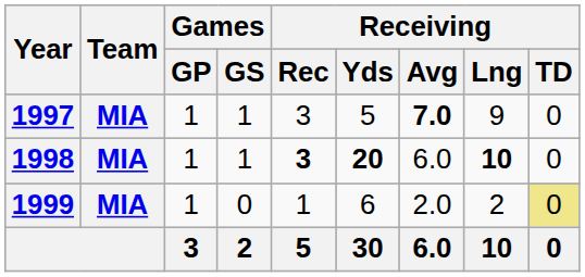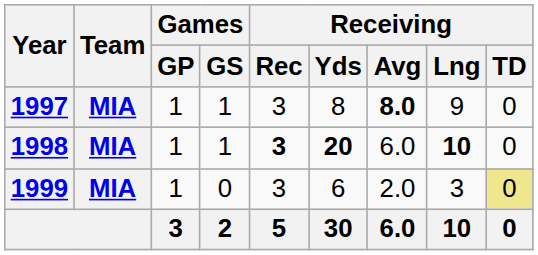 <table class="wikitable" style="text-align:center">
 <tr>
 <th rowspan="2">Year</th>
 <th rowspan="2">Team</th>
 <th colspan="2">Games</th>
 <th colspan="5">Receiving</th>
 </tr>
 <tr>
 <th>GP</th>
 <th>GS</th>
 <th>Rec</th>
 <th>Yds</th>
 <th>Avg</th>
 <th>Lng</th>
 <th>TD</th>
 </tr>
 <tr>
 <th><a href='#'>1997</a></th>
 <th><a href='#'>MIA</a></th>
 <td>1</td>
 <td>1</td>
 <td>3</td>
-<td>5</td>
-<td><strong>7.0</strong></td>
+<td>8</td>
+<td><strong>8.0</strong></td>
 <td>9</td>
 <td>0</td>
 </tr>
 <tr>
 <th><a href='#'>1998</a></th>
 <th><a href='#'>MIA</a></th>
 <td>1</td>
 <td>1</td>
 <td><strong>3</strong></td>
 <td><strong>20</strong></td>
 <td>6.0</td>
 <td><strong>10</strong></td>
 <td>0</td>
 </tr>
 <tr>
 <th><a href='#'>1999</a></th>
 <th><a href='#'>MIA</a></th>
 <td>1</td>
 <td>0</td>
-<td>1</td>
+<td>3</td>
 <td>6</td>
 <td>2.0</td>
-<td>2</td>
+<td>3</td>
 <td style="background: khaki;">0</td>
 </tr>
 <tr>
 <th colspan="2"></th>
 <th>3</th>
 <th>2</th>
 <th>5</th>
 <th>30</th>
 <th>6.0</th>
 <th>10</th>
 <th>0</th>
 </tr>
 </table>
